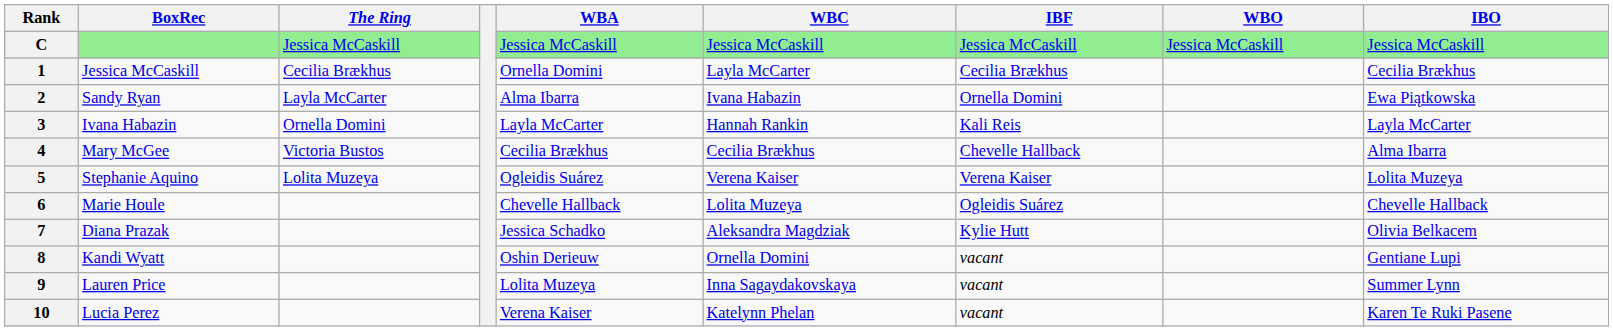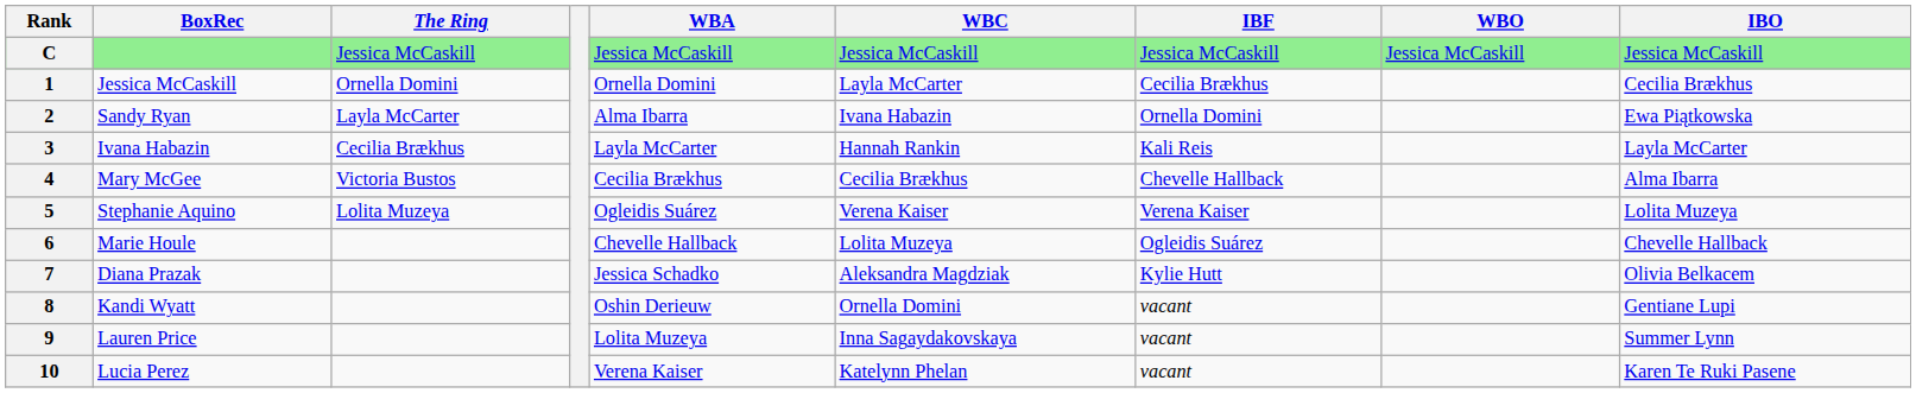 <table class="wikitable" style="text-align:left; font-size:80%; width:100%;">
 <tr>
 <th>Rank</th>
 <th><a href='#'>BoxRec</a></th>
 <th><em><a href='#'>The Ring</a></em></th>
 <th rowspan="12" style="width:1%;"></th>
 <th><a href='#'>WBA</a></th>
 <th><a href='#'>WBC</a></th>
 <th><a href='#'>IBF</a></th>
 <th><a href='#'>WBO</a></th>
 <th><a href='#'>IBO</a></th>
 </tr>
 <tr style="background:lightgreen;">
 <th scope="row">C</th>
 <td></td>
 <td> <a href='#'>Jessica McCaskill</a></td>
 <td> <a href='#'>Jessica McCaskill</a></td>
 <td> <a href='#'>Jessica McCaskill</a></td>
 <td> <a href='#'>Jessica McCaskill</a></td>
 <td> <a href='#'>Jessica McCaskill</a></td>
 <td> <a href='#'>Jessica McCaskill</a></td>
 </tr>
 <tr>
 <th scope="row">1</th>
 <td> <a href='#'>Jessica McCaskill</a></td>
-<td> <a href='#'>Cecilia Brækhus</a></td>
+<td> <a href='#'>Ornella Domini</a></td>
 <td> <a href='#'>Ornella Domini</a></td>
 <td> <a href='#'>Layla McCarter</a></td>
 <td> <a href='#'>Cecilia Brækhus</a></td>
 <td></td>
 <td> <a href='#'>Cecilia Brækhus</a></td>
 </tr>
 <tr>
 <th scope="row">2</th>
 <td> <a href='#'>Sandy Ryan</a></td>
 <td> <a href='#'>Layla McCarter</a></td>
 <td> <a href='#'>Alma Ibarra</a></td>
 <td> <a href='#'>Ivana Habazin</a></td>
 <td> <a href='#'>Ornella Domini</a></td>
 <td></td>
 <td> <a href='#'>Ewa Piątkowska</a></td>
 </tr>
 <tr>
 <th scope="row">3</th>
 <td> <a href='#'>Ivana Habazin</a></td>
-<td> <a href='#'>Ornella Domini</a></td>
+<td> <a href='#'>Cecilia Brækhus</a></td>
 <td> <a href='#'>Layla McCarter</a></td>
 <td> <a href='#'>Hannah Rankin</a></td>
 <td> <a href='#'>Kali Reis</a></td>
 <td></td>
 <td> <a href='#'>Layla McCarter</a></td>
 </tr>
 <tr>
 <th scope="row">4</th>
 <td> <a href='#'>Mary McGee</a></td>
 <td> <a href='#'>Victoria Bustos</a></td>
 <td> <a href='#'>Cecilia Brækhus</a></td>
 <td> <a href='#'>Cecilia Brækhus</a></td>
 <td> <a href='#'>Chevelle Hallback</a></td>
 <td></td>
 <td> <a href='#'>Alma Ibarra</a></td>
 </tr>
 <tr>
 <th scope="row">5</th>
 <td> <a href='#'>Stephanie Aquino</a></td>
 <td> <a href='#'>Lolita Muzeya</a></td>
 <td> <a href='#'>Ogleidis Suárez</a></td>
 <td> <a href='#'>Verena Kaiser</a></td>
 <td> <a href='#'>Verena Kaiser</a></td>
 <td></td>
 <td> <a href='#'>Lolita Muzeya</a></td>
 </tr>
 <tr>
 <th scope="row">6</th>
 <td> <a href='#'>Marie Houle</a></td>
 <td></td>
 <td> <a href='#'>Chevelle Hallback</a></td>
 <td> <a href='#'>Lolita Muzeya</a></td>
 <td> <a href='#'>Ogleidis Suárez</a></td>
 <td></td>
 <td> <a href='#'>Chevelle Hallback</a></td>
 </tr>
 <tr>
 <th scope="row">7</th>
 <td> <a href='#'>Diana Prazak</a></td>
 <td></td>
 <td> <a href='#'>Jessica Schadko</a></td>
 <td> <a href='#'>Aleksandra Magdziak</a></td>
 <td> <a href='#'>Kylie Hutt</a></td>
 <td></td>
 <td> <a href='#'>Olivia Belkacem</a></td>
 </tr>
 <tr>
 <th scope="row">8</th>
 <td> <a href='#'>Kandi Wyatt</a></td>
 <td></td>
 <td> <a href='#'>Oshin Derieuw</a></td>
 <td> <a href='#'>Ornella Domini</a></td>
 <td><em>vacant</em></td>
 <td></td>
 <td> <a href='#'>Gentiane Lupi</a></td>
 </tr>
 <tr>
 <th scope="row">9</th>
 <td> <a href='#'>Lauren Price</a></td>
 <td></td>
 <td> <a href='#'>Lolita Muzeya</a></td>
 <td> <a href='#'>Inna Sagaydakovskaya</a></td>
 <td><em>vacant</em></td>
 <td></td>
 <td> <a href='#'>Summer Lynn</a></td>
 </tr>
 <tr>
 <th scope="row">10</th>
 <td> <a href='#'>Lucia Perez</a></td>
 <td></td>
 <td> <a href='#'>Verena Kaiser</a></td>
 <td> <a href='#'>Katelynn Phelan</a></td>
 <td><em>vacant</em></td>
 <td></td>
 <td> <a href='#'>Karen Te Ruki Pasene</a></td>
 </tr>
 </table>
